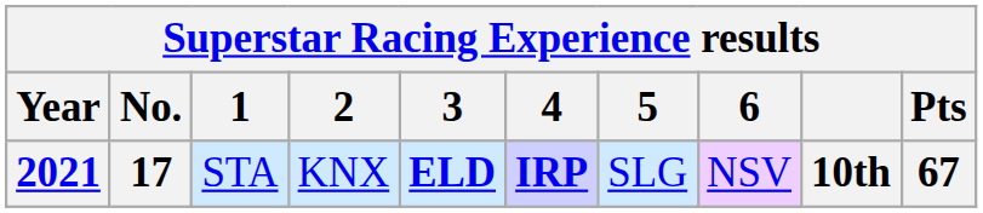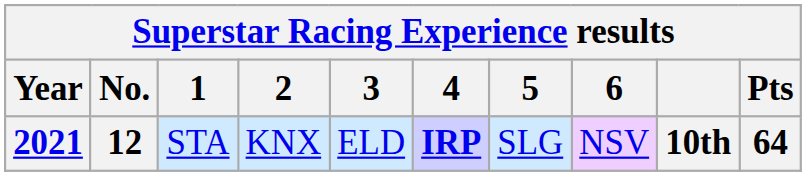 <table class="wikitable" style="text-align:center">
 <tr>
 <th colspan=10><a href='#'>Superstar Racing Experience</a> results</th>
 </tr>
 <tr>
 <th>Year</th>
 <th>No.</th>
 <th>1</th>
 <th>2</th>
 <th>3</th>
 <th>4</th>
 <th>5</th>
 <th>6</th>
 <th></th>
 <th>Pts</th>
 </tr>
 <tr>
 <th><a href='#'>2021</a></th>
-<th>17</th>
+<th>12</th>
 <td style="background:#CFEAFF;"><a href='#'>STA</a><br></td>
 <td style="background:#CFEAFF;"><a href='#'>KNX</a><br></td>
-<td style="background:#CFEAFF;"><strong><a href='#'>ELD</a><br></strong></td>
+<td style="background:#CFEAFF;"><a href='#'>ELD</a><br></td>
 <td style="background:#CFCFFF;"><strong><a href='#'>IRP</a><br></strong></td>
 <td style="background:#CFEAFF;"><a href='#'>SLG</a><br></td>
 <td style="background:#EFCFFF;"><a href='#'>NSV</a><br></td>
 <th>10th</th>
-<th>67</th>
+<th>64</th>
 </tr>
 </table>
